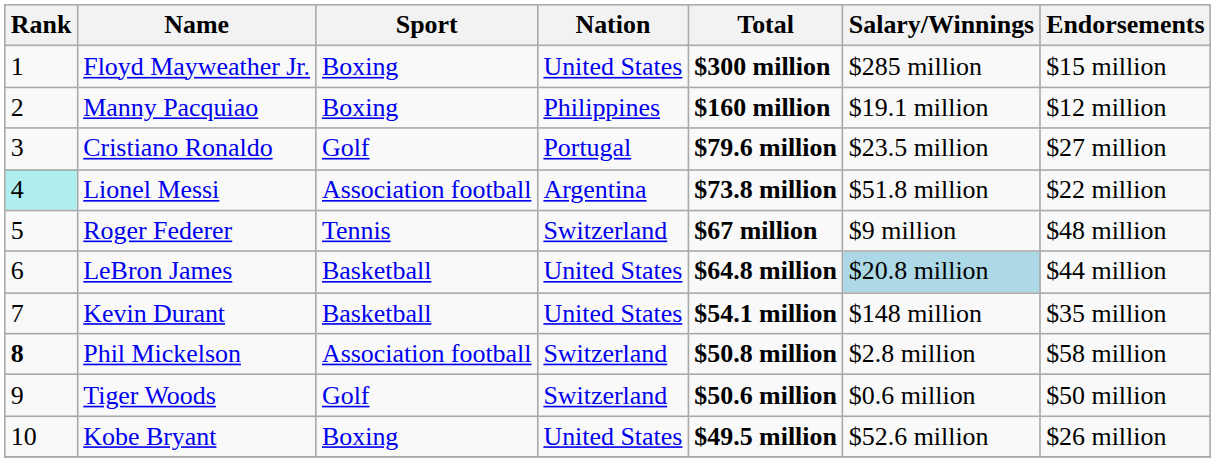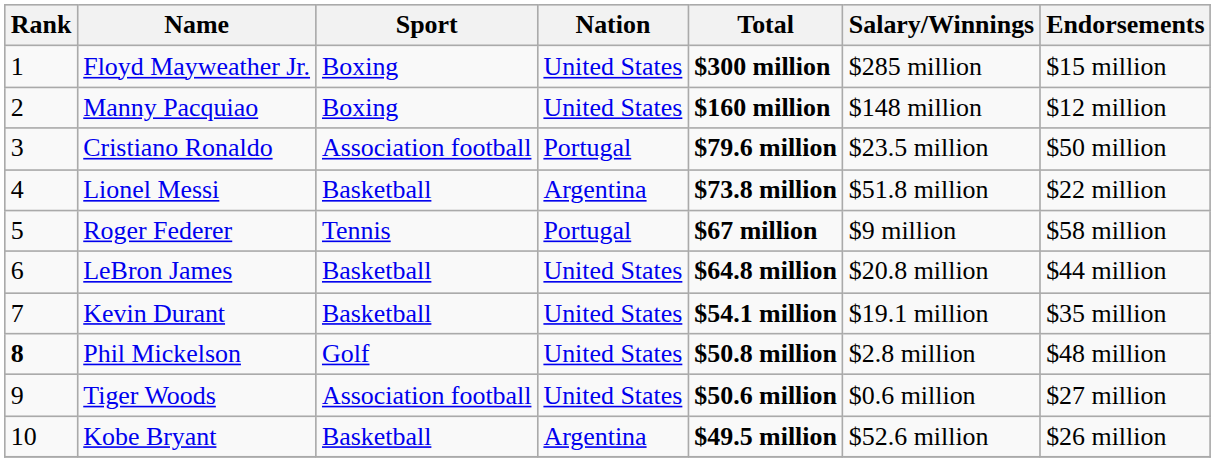 <table class="wikitable sortable" border="1">
 <tr>
 <th scope="col">Rank</th>
 <th scope="col">Name</th>
 <th scope="col">Sport</th>
 <th scope="col">Nation</th>
 <th scope="col">Total</th>
 <th scope="col">Salary/Winnings</th>
 <th scope="col">Endorsements</th>
 </tr>
 <tr>
 <td>1</td>
 <td><a href='#'>Floyd Mayweather Jr.</a></td>
 <td><a href='#'>Boxing</a></td>
 <td> <a href='#'>United States</a></td>
 <td><strong>$300 million</strong></td>
 <td>$285 million</td>
 <td>$15 million</td>
 </tr>
 <tr>
 <td>2</td>
 <td><a href='#'>Manny Pacquiao</a></td>
 <td><a href='#'>Boxing</a></td>
-<td> <a href='#'>Philippines</a></td>
+<td> <a href='#'>United States</a></td>
 <td><strong>$160 million</strong></td>
-<td>$19.1 million</td>
+<td>$148 million</td>
 <td>$12 million</td>
 </tr>
 <tr>
 <td>3</td>
 <td><a href='#'>Cristiano Ronaldo</a></td>
-<td><a href='#'>Golf</a></td>
+<td><a href='#'>Association football</a></td>
 <td> <a href='#'>Portugal</a></td>
 <td><strong>$79.6 million</strong></td>
 <td>$23.5 million</td>
-<td>$27 million</td>
+<td>$50 million</td>
 </tr>
 <tr>
-<td style="background: paleturquoise;">4</td>
+<td>4</td>
 <td><a href='#'>Lionel Messi</a></td>
-<td><a href='#'>Association football</a></td>
+<td><a href='#'>Basketball</a></td>
 <td> <a href='#'>Argentina</a></td>
 <td><strong>$73.8 million</strong></td>
 <td>$51.8 million</td>
 <td>$22 million</td>
 </tr>
 <tr>
 <td>5</td>
 <td><a href='#'>Roger Federer</a></td>
 <td><a href='#'>Tennis</a></td>
-<td> <a href='#'>Switzerland</a></td>
+<td> <a href='#'>Portugal</a></td>
 <td><strong>$67 million</strong></td>
 <td>$9 million</td>
-<td>$48 million</td>
+<td>$58 million</td>
 </tr>
 <tr>
 <td>6</td>
 <td><a href='#'>LeBron James</a></td>
 <td><a href='#'>Basketball</a></td>
 <td> <a href='#'>United States</a></td>
 <td><strong>$64.8 million</strong></td>
-<td style="background: lightblue;">$20.8 million</td>
+<td>$20.8 million</td>
 <td>$44 million</td>
 </tr>
 <tr>
 <td>7</td>
 <td><a href='#'>Kevin Durant</a></td>
 <td><a href='#'>Basketball</a></td>
 <td> <a href='#'>United States</a></td>
 <td><strong>$54.1 million</strong></td>
-<td>$148 million</td>
+<td>$19.1 million</td>
 <td>$35 million</td>
 </tr>
 <tr>
 <td><strong>8</strong></td>
 <td><a href='#'>Phil Mickelson</a></td>
-<td><a href='#'>Association football</a></td>
-<td> <a href='#'>Switzerland</a></td>
+<td><a href='#'>Golf</a></td>
+<td> <a href='#'>United States</a></td>
 <td><strong>$50.8 million</strong></td>
 <td>$2.8 million</td>
-<td>$58 million</td>
+<td>$48 million</td>
 </tr>
 <tr>
 <td>9</td>
 <td><a href='#'>Tiger Woods</a></td>
-<td><a href='#'>Golf</a></td>
-<td> <a href='#'>Switzerland</a></td>
+<td><a href='#'>Association football</a></td>
+<td> <a href='#'>United States</a></td>
 <td><strong>$50.6 million</strong></td>
 <td>$0.6 million</td>
-<td>$50 million</td>
+<td>$27 million</td>
 </tr>
 <tr>
 <td>10</td>
 <td><a href='#'>Kobe Bryant</a></td>
-<td><a href='#'>Boxing</a></td>
-<td> <a href='#'>United States</a></td>
+<td><a href='#'>Basketball</a></td>
+<td> <a href='#'>Argentina</a></td>
 <td><strong>$49.5 million</strong></td>
 <td>$52.6 million</td>
 <td>$26 million</td>
 </tr>
 <tr>
 </tr>
 </table>
